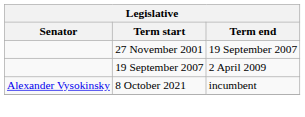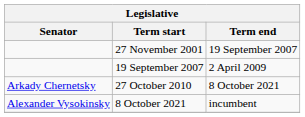 <table class="wikitable sortable">
 <tr>
 <th colspan=3>Legislative</th>
 </tr>
 <tr>
 <th>Senator</th>
 <th>Term start</th>
 <th>Term end</th>
 </tr>
 <tr>
 <td></td>
 <td>27 November 2001</td>
 <td>19 September 2007</td>
 </tr>
 <tr>
 <td></td>
 <td>19 September 2007</td>
 <td>2 April 2009</td>
 </tr>
 <tr>
+<td><a href='#'>Arkady Chernetsky</a></td>
+<td>27 October 2010</td>
+<td>8 October 2021</td>
+</tr>
+<tr>
 <td><a href='#'>Alexander Vysokinsky</a></td>
 <td>8 October 2021</td>
 <td>incumbent</td>
 </tr>
 <tr>
 </tr>
 </table>
